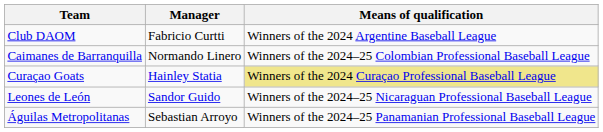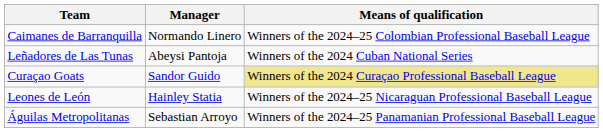 <table class="wikitable sortable">
 <tr>
 <th>Team</th>
 <th>Manager</th>
 <th>Means of qualification</th>
 </tr>
 <tr>
-<td> <a href='#'>Club DAOM</a></td>
-<td> Fabricio Curtti</td>
-<td>Winners of the 2024 <a href='#'>Argentine Baseball League</a></td>
-</tr>
-<tr>
 <td> <a href='#'>Caimanes de Barranquilla</a></td>
 <td> Normando Linero</td>
 <td>Winners of the 2024–25 <a href='#'>Colombian Professional Baseball League</a></td>
 </tr>
 <tr>
+<td> <a href='#'>Leñadores de Las Tunas</a></td>
+<td> Abeysi Pantoja</td>
+<td>Winners of the 2024 <a href='#'>Cuban National Series</a></td>
+</tr>
+<tr>
 <td> <a href='#'>Curaçao Goats</a></td>
-<td> <a href='#'>Hainley Statia</a></td>
+<td> <a href='#'>Sandor Guido</a></td>
 <td style="background: khaki;">Winners of the 2024 <a href='#'>Curaçao Professional Baseball League</a></td>
 </tr>
 <tr>
 <td> <a href='#'>Leones de León</a></td>
-<td> <a href='#'>Sandor Guido</a></td>
+<td> <a href='#'>Hainley Statia</a></td>
 <td>Winners of the 2024–25 <a href='#'>Nicaraguan Professional Baseball League</a></td>
 </tr>
 <tr>
 <td> <a href='#'>Águilas Metropolitanas</a></td>
 <td> Sebastian Arroyo</td>
 <td>Winners of the 2024–25 <a href='#'>Panamanian Professional Baseball League</a></td>
 </tr>
 </table>
